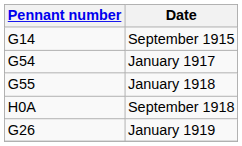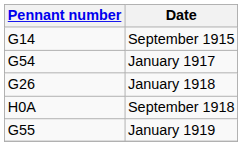 <table class="wikitable" style="text-align:left">
 <tr>
 <th><a href='#'>Pennant number</a></th>
 <th>Date</th>
 </tr>
 <tr>
 <td>G14</td>
 <td>September 1915</td>
 </tr>
 <tr>
 <td>G54</td>
 <td>January 1917</td>
 </tr>
 <tr>
-<td>G55</td>
+<td>G26</td>
 <td>January 1918</td>
 </tr>
 <tr>
 <td>H0A</td>
 <td>September 1918</td>
 </tr>
 <tr>
-<td>G26</td>
+<td>G55</td>
 <td>January 1919</td>
 </tr>
 <tr>
 </tr>
 </table>
